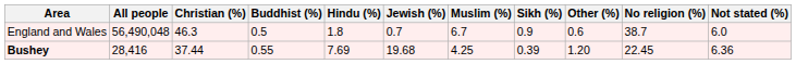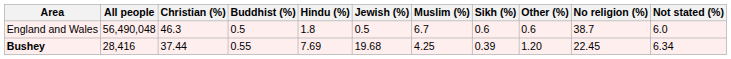 <table class="wikitable">
 <tr>
 <th>Area</th>
 <th>All people</th>
 <th>Christian (%)</th>
 <th>Buddhist (%)</th>
 <th>Hindu (%)</th>
 <th>Jewish (%)</th>
 <th>Muslim (%)</th>
 <th>Sikh (%)</th>
 <th>Other (%)</th>
 <th>No religion (%)</th>
 <th>Not stated (%)</th>
 </tr>
 <tr style="background:#fee;">
 <td>England and Wales</td>
 <td>56,490,048</td>
 <td>46.3</td>
 <td>0.5</td>
 <td>1.8</td>
-<td>0.7</td>
+<td>0.5</td>
 <td>6.7</td>
-<td>0.9</td>
+<td>0.6</td>
 <td>0.6</td>
 <td>38.7</td>
 <td>6.0</td>
 </tr>
 <tr style="background:#fee;">
 <td><strong>Bushey</strong></td>
 <td>28,416</td>
 <td>37.44</td>
 <td>0.55</td>
 <td>7.69</td>
 <td>19.68</td>
 <td>4.25</td>
 <td>0.39</td>
 <td>1.20</td>
 <td>22.45</td>
-<td>6.36</td>
+<td>6.34</td>
 </tr>
 </table>
